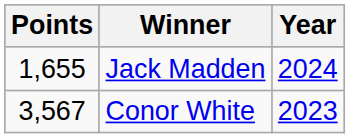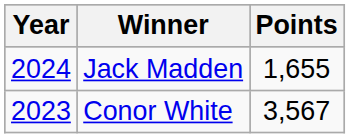 <table class=wikitable>
 <tr>
+<th>Year</th>
+<th>Winner</th>
 <th>Points</th>
-<th>Winner</th>
-<th>Year</th>
 </tr>
 <tr>
+<td align=center><a href='#'>2024</a></td>
+<td> <a href='#'>Jack Madden</a></td>
 <td align=center>1,655</td>
-<td> <a href='#'>Jack Madden</a></td>
-<td align=center><a href='#'>2024</a></td>
 </tr>
 <tr>
+<td align=center><a href='#'>2023</a></td>
+<td> <a href='#'>Conor White</a></td>
 <td align=center>3,567</td>
-<td> <a href='#'>Conor White</a></td>
-<td align=center><a href='#'>2023</a></td>
 </tr>
 </table>
